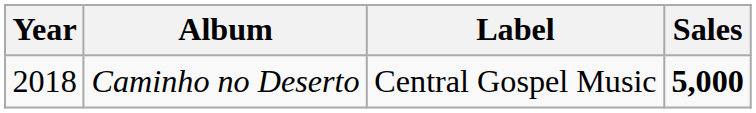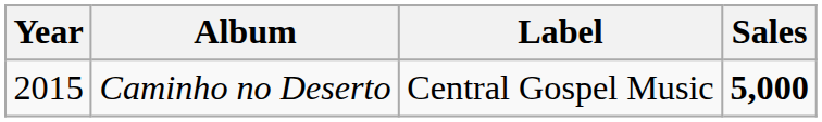 <table class="wikitable">
 <tr>
 <th>Year</th>
 <th>Album</th>
 <th>Label</th>
 <th>Sales</th>
 </tr>
 <tr>
-<td>2018</td>
+<td>2015</td>
 <td><em>Caminho no Deserto</em></td>
 <td>Central Gospel Music</td>
 <td><strong>5,000</strong></td>
 </tr>
 </table>
